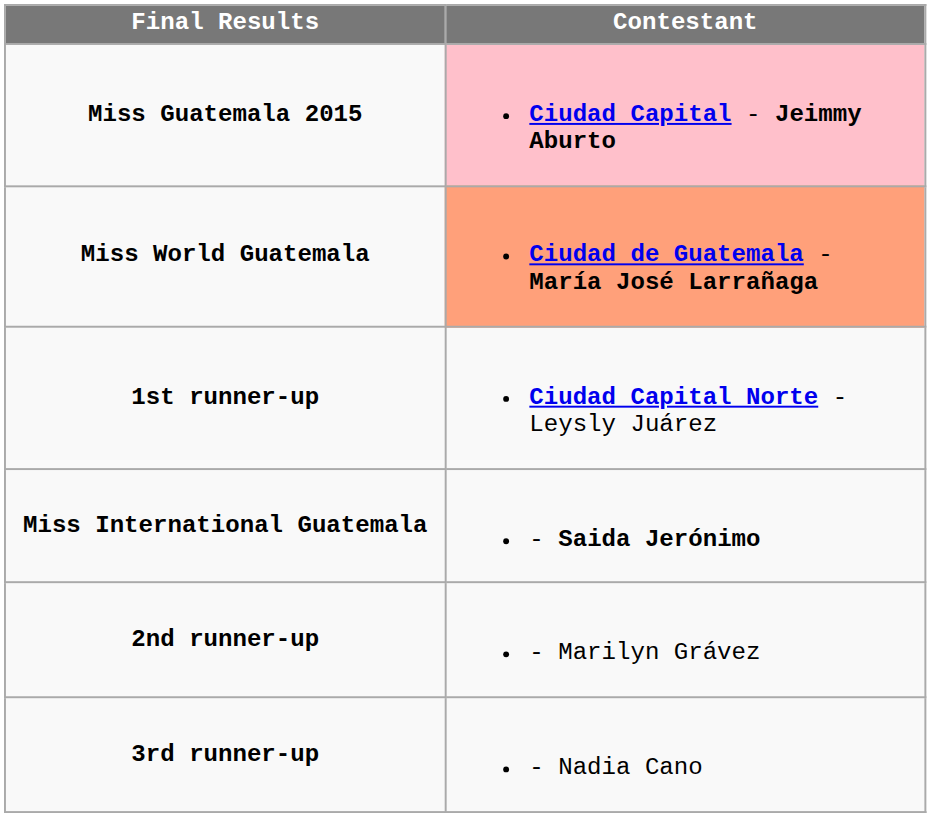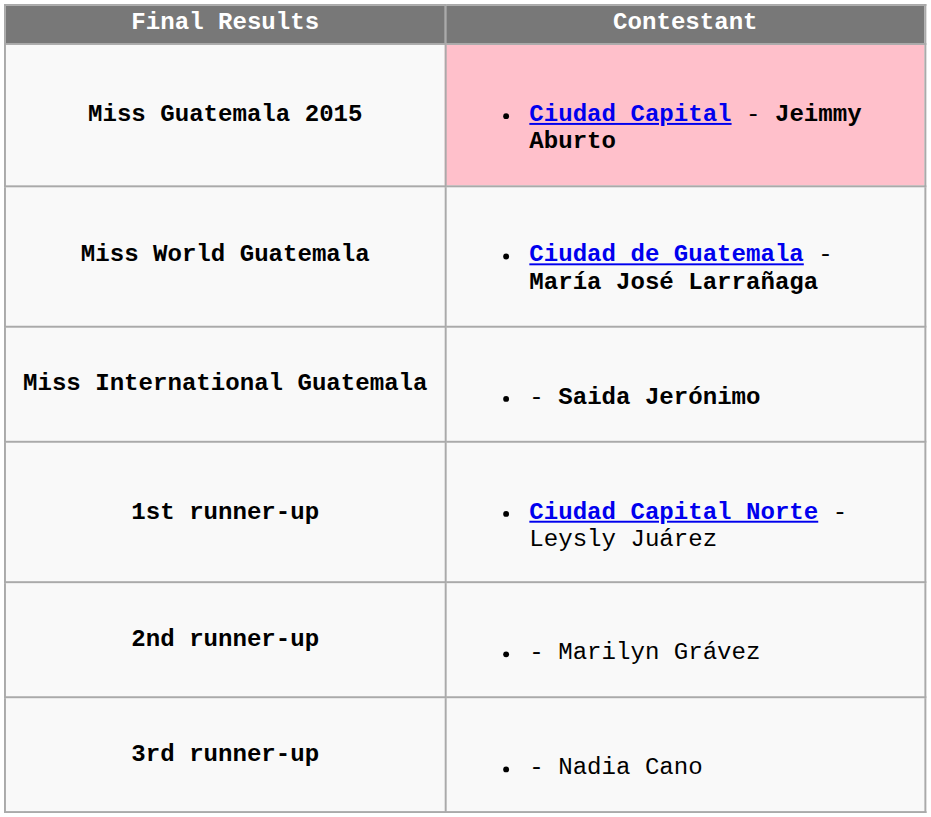 <table class="wikitable sortable" style="font-size: 95%;">
 <tr>
 <th width="220" style="background-color:#787878;color:#FFFFFF;">Final Results</th>
 <th width="240" style="background-color:#787878;color:#FFFFFF;">Contestant</th>
 </tr>
 <tr>
 <td style="text-align:center;"><strong>Miss Guatemala 2015</strong></td>
 <td style="background: pink;"><br><ul><li> <strong><a href='#'>Ciudad Capital</a></strong> - <strong>Jeimmy Aburto</strong></li></ul></td>
 </tr>
 <tr>
 <td style="text-align:center;"><strong>Miss World Guatemala</strong></td>
-<td style="background: lightsalmon;"><br><ul><li> <strong><a href='#'>Ciudad de Guatemala</a></strong> - <strong>María José Larrañaga</strong></li></ul></td>
+<td><br><ul><li> <strong><a href='#'>Ciudad de Guatemala</a></strong> - <strong>María José Larrañaga</strong></li></ul></td>
+</tr>
+<tr>
+<td style="text-align:center;"><strong>Miss International Guatemala</strong></td>
+<td><br><ul><li><strong></strong> - <strong>Saida Jerónimo</strong></li></ul></td>
 </tr>
 <tr>
 <td style="text-align:center;"><strong>1st runner-up</strong></td>
 <td><br><ul><li> <strong><a href='#'>Ciudad Capital Norte</a></strong> - Leysly Juárez</li></ul></td>
-</tr>
-<tr>
-<td style="text-align:center;"><strong>Miss International Guatemala</strong></td>
-<td><br><ul><li><strong></strong> - <strong>Saida Jerónimo</strong></li></ul></td>
 </tr>
 <tr>
 <td style="text-align:center;"><strong>2nd runner-up</strong></td>
 <td><br><ul><li><strong></strong> - Marilyn Grávez</li></ul></td>
 </tr>
 <tr>
 <td style="text-align:center;"><strong>3rd runner-up</strong></td>
 <td><br><ul><li><strong></strong> - Nadia Cano</li></ul></td>
 </tr>
 <tr>
 </tr>
 </table>
